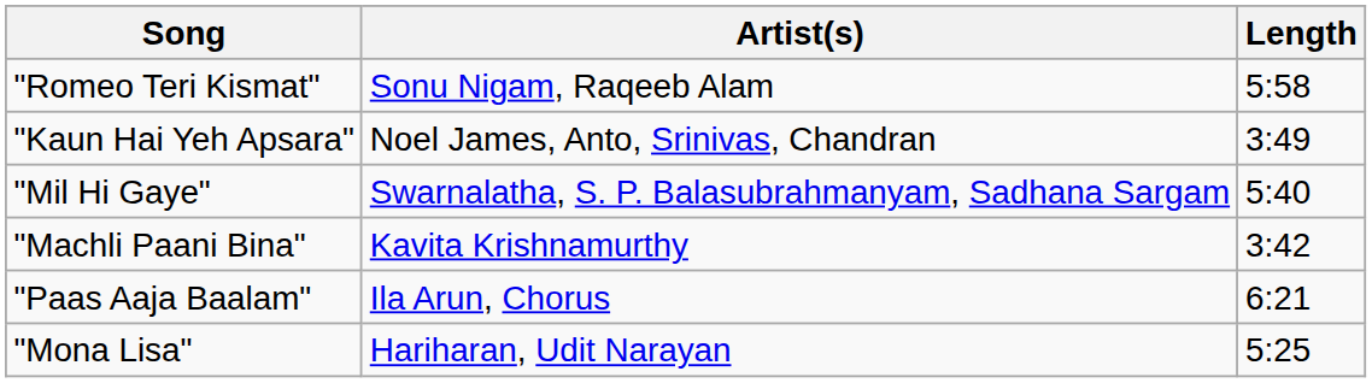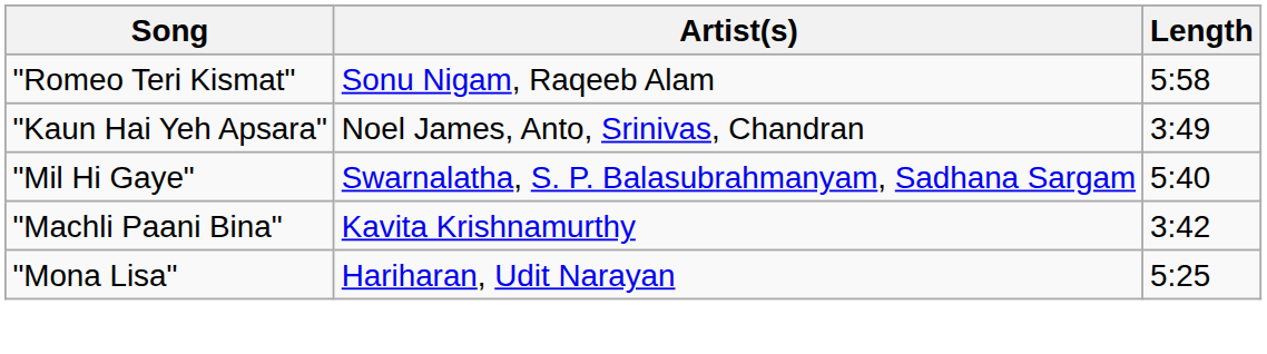 <table class="wikitable tracklist" style="font-size:95%;">
 <tr>
 <th>Song</th>
 <th>Artist(s)</th>
 <th>Length</th>
 </tr>
 <tr>
 <td>"Romeo Teri Kismat"</td>
 <td><a href='#'>Sonu Nigam</a>, Raqeeb Alam</td>
 <td>5:58</td>
 </tr>
 <tr>
 <td>"Kaun Hai Yeh Apsara"</td>
 <td>Noel James, Anto, <a href='#'>Srinivas</a>, Chandran</td>
 <td>3:49</td>
 </tr>
 <tr>
 <td>"Mil Hi Gaye"</td>
 <td><a href='#'>Swarnalatha</a>, <a href='#'>S. P. Balasubrahmanyam</a>, <a href='#'>Sadhana Sargam</a></td>
 <td>5:40</td>
 </tr>
 <tr>
 <td>"Machli Paani Bina"</td>
 <td><a href='#'>Kavita Krishnamurthy</a></td>
 <td>3:42</td>
 </tr>
 <tr>
-<td>"Paas Aaja Baalam"</td>
-<td><a href='#'>Ila Arun</a>, <a href='#'>Chorus</a></td>
-<td>6:21</td>
-</tr>
-<tr>
 <td>"Mona Lisa"</td>
 <td><a href='#'>Hariharan</a>, <a href='#'>Udit Narayan</a></td>
 <td>5:25</td>
 </tr>
 </table>
